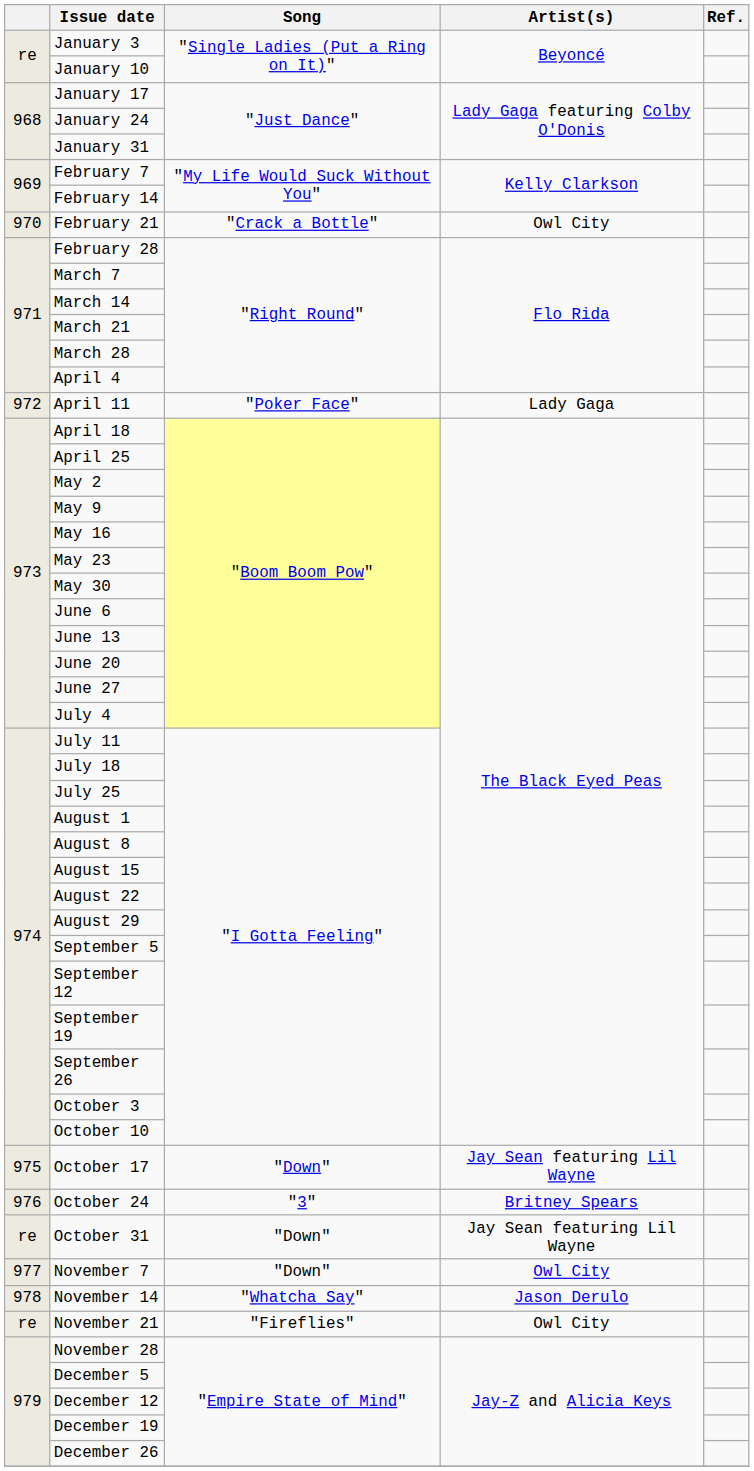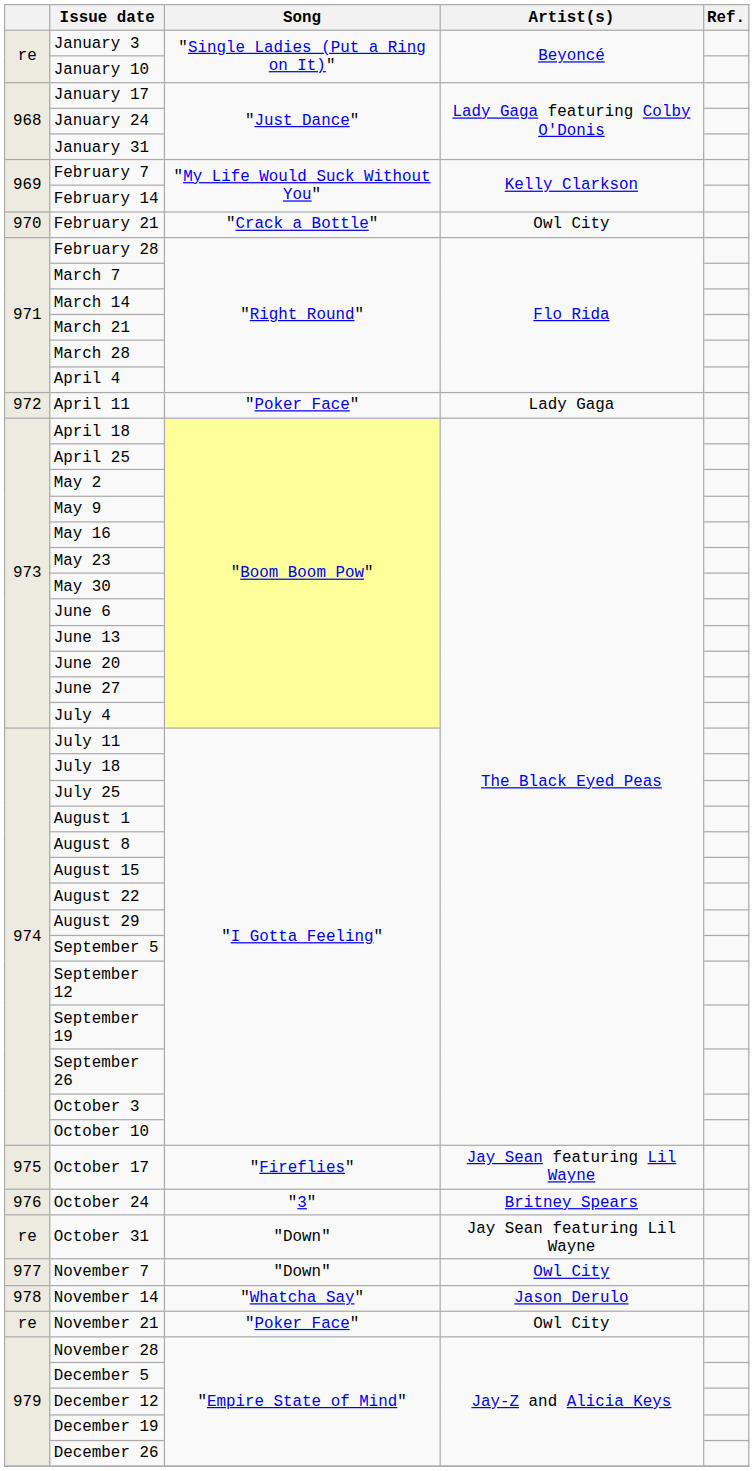 <table class="wikitable">
 <tr>
 <th width=31></th>
 <th>Issue date</th>
 <th>Song</th>
 <th>Artist(s)</th>
 <th>Ref.</th>
 </tr>
 <tr>
 <td bgcolor=#EDEAE0 align=center rowspan=2>re</td>
 <td>January 3</td>
 <td style="text-align: center;" rowspan="2">"<a href='#'>Single Ladies (Put a Ring on It)</a>"</td>
 <td style="text-align: center;" rowspan="2"><a href='#'>Beyoncé</a></td>
 <td style="text-align: center;"></td>
 </tr>
 <tr>
 <td>January 10</td>
 <td style="text-align: center;"></td>
 </tr>
 <tr>
 <td bgcolor=#EDEAE0 align=center rowspan=3>968</td>
 <td>January 17</td>
 <td style="text-align: center;" rowspan="3">"<a href='#'>Just Dance</a>"</td>
 <td style="text-align: center;" rowspan="3"><a href='#'>Lady Gaga</a> featuring <a href='#'>Colby O'Donis</a></td>
 <td style="text-align: center;"></td>
 </tr>
 <tr>
 <td>January 24</td>
 <td style="text-align: center;"></td>
 </tr>
 <tr>
 <td>January 31</td>
 <td style="text-align: center;"></td>
 </tr>
 <tr>
 <td bgcolor=#EDEAE0 align=center rowspan=2>969</td>
 <td>February 7</td>
 <td style="text-align: center;" rowspan="2">"<a href='#'>My Life Would Suck Without You</a>"</td>
 <td style="text-align: center;" rowspan="2"><a href='#'>Kelly Clarkson</a></td>
 <td style="text-align: center;"></td>
 </tr>
 <tr>
 <td>February 14</td>
 <td style="text-align: center;"></td>
 </tr>
 <tr>
 <td bgcolor=#EDEAE0 align=center>970</td>
 <td>February 21</td>
 <td style="text-align: center;">"<a href='#'>Crack a Bottle</a>"</td>
 <td style="text-align: center;" rowspan="1">Owl City</td>
 <td style="text-align: center;"></td>
 </tr>
 <tr>
 <td bgcolor=#EDEAE0 align=center rowspan=6>971</td>
 <td>February 28</td>
 <td style="text-align: center;" rowspan="6">"<a href='#'>Right Round</a>"</td>
 <td style="text-align: center;" rowspan="6"><a href='#'>Flo Rida</a></td>
 <td style="text-align: center;"></td>
 </tr>
 <tr>
 <td>March 7</td>
 <td style="text-align: center;"></td>
 </tr>
 <tr>
 <td>March 14</td>
 <td style="text-align: center;"></td>
 </tr>
 <tr>
 <td>March 21</td>
 <td style="text-align: center;"></td>
 </tr>
 <tr>
 <td>March 28</td>
 <td style="text-align: center;"></td>
 </tr>
 <tr>
 <td>April 4</td>
 <td style="text-align: center;"></td>
 </tr>
 <tr>
 <td bgcolor=#EDEAE0 align=center>972</td>
 <td>April 11</td>
 <td style="text-align: center;">"<a href='#'>Poker Face</a>"</td>
 <td style="text-align: center;">Lady Gaga</td>
 <td style="text-align: center;"></td>
 </tr>
 <tr>
 <td bgcolor=#EDEAE0 align=center rowspan=12>973</td>
 <td>April 18</td>
 <td bgcolor=#FFFF99 style="text-align: center;" rowspan="12">"<a href='#'>Boom Boom Pow</a>"</td>
 <td style="text-align: center;" rowspan="26"><a href='#'>The Black Eyed Peas</a></td>
 <td style="text-align: center;"></td>
 </tr>
 <tr>
 <td>April 25</td>
 <td style="text-align: center;"></td>
 </tr>
 <tr>
 <td>May 2</td>
 <td style="text-align: center;"></td>
 </tr>
 <tr>
 <td>May 9</td>
 <td style="text-align: center;"></td>
 </tr>
 <tr>
 <td>May 16</td>
 <td style="text-align: center;"></td>
 </tr>
 <tr>
 <td>May 23</td>
 <td style="text-align: center;"></td>
 </tr>
 <tr>
 <td>May 30</td>
 <td style="text-align: center;"></td>
 </tr>
 <tr>
 <td>June 6</td>
 <td style="text-align: center;"></td>
 </tr>
 <tr>
 <td>June 13</td>
 <td style="text-align: center;"></td>
 </tr>
 <tr>
 <td>June 20</td>
 <td style="text-align: center;"></td>
 </tr>
 <tr>
 <td>June 27</td>
 <td style="text-align: center;"></td>
 </tr>
 <tr>
 <td>July 4</td>
 <td style="text-align: center;"></td>
 </tr>
 <tr>
 <td bgcolor=#EDEAE0 align=center rowspan=14>974</td>
 <td>July 11</td>
 <td style="text-align: center;" rowspan="14">"<a href='#'>I Gotta Feeling</a>"</td>
 <td style="text-align: center;"></td>
 </tr>
 <tr>
 <td>July 18</td>
 <td style="text-align: center;"></td>
 </tr>
 <tr>
 <td>July 25</td>
 <td style="text-align: center;"></td>
 </tr>
 <tr>
 <td>August 1</td>
 <td style="text-align: center;"></td>
 </tr>
 <tr>
 <td>August 8</td>
 <td style="text-align: center;"></td>
 </tr>
 <tr>
 <td>August 15</td>
 <td style="text-align: center;"></td>
 </tr>
 <tr>
 <td>August 22</td>
 <td style="text-align: center;"></td>
 </tr>
 <tr>
 <td>August 29</td>
 <td style="text-align: center;"></td>
 </tr>
 <tr>
 <td>September 5</td>
 <td style="text-align: center;"></td>
 </tr>
 <tr>
 <td>September 12</td>
 <td style="text-align: center;"></td>
 </tr>
 <tr>
 <td>September 19</td>
 <td style="text-align: center;"></td>
 </tr>
 <tr>
 <td>September 26</td>
 <td style="text-align: center;"></td>
 </tr>
 <tr>
 <td>October 3</td>
 <td style="text-align: center;"></td>
 </tr>
 <tr>
 <td>October 10</td>
 <td style="text-align: center;"></td>
 </tr>
 <tr>
 <td bgcolor=#EDEAE0 align=center>975</td>
 <td>October 17</td>
-<td style="text-align: center;">"<a href='#'>Down</a>"</td>
+<td style="text-align: center;">"<a href='#'>Fireflies</a>"</td>
 <td style="text-align: center;"><a href='#'>Jay Sean</a> featuring <a href='#'>Lil Wayne</a></td>
 <td style="text-align: center;"></td>
 </tr>
 <tr>
 <td bgcolor=#EDEAE0 align=center>976</td>
 <td>October 24</td>
 <td style="text-align: center;">"<a href='#'>3</a>"</td>
 <td style="text-align: center;"><a href='#'>Britney Spears</a></td>
 <td style="text-align: center;"></td>
 </tr>
 <tr>
 <td bgcolor=#EDEAE0 align=center>re</td>
 <td>October 31</td>
 <td style="text-align: center;" rowspan="1">"Down"</td>
 <td style="text-align: center;" rowspan="1">Jay Sean featuring Lil Wayne</td>
 <td style="text-align: center;"></td>
 </tr>
 <tr>
 <td bgcolor=#EDEAE0 align=center>977</td>
 <td>November 7</td>
 <td style="text-align: center;" rowspan="1">"Down"</td>
 <td style="text-align: center;"><a href='#'>Owl City</a></td>
 <td style="text-align: center;"></td>
 </tr>
 <tr>
 <td bgcolor=#EDEAE0 align=center>978</td>
 <td>November 14</td>
 <td style="text-align: center;">"<a href='#'>Whatcha Say</a>"</td>
 <td style="text-align: center;"><a href='#'>Jason Derulo</a></td>
 <td style="text-align: center;"></td>
 </tr>
 <tr>
 <td bgcolor=#EDEAE0 align=center>re</td>
 <td>November 21</td>
-<td style="text-align: center;" rowspan="1">"Fireflies"</td>
+<td style="text-align: center;">"<a href='#'>Poker Face</a>"</td>
 <td style="text-align: center;" rowspan="1">Owl City</td>
 <td style="text-align: center;"></td>
 </tr>
 <tr>
 <td bgcolor=#EDEAE0 align=center rowspan=5>979</td>
 <td>November 28</td>
 <td style="text-align: center;" rowspan="5">"<a href='#'>Empire State of Mind</a>"</td>
 <td style="text-align: center;" rowspan="5"><a href='#'>Jay-Z</a> and <a href='#'>Alicia Keys</a></td>
 <td style="text-align: center;"></td>
 </tr>
 <tr>
 <td>December 5</td>
 <td style="text-align: center;"></td>
 </tr>
 <tr>
 <td>December 12</td>
 <td style="text-align: center;"></td>
 </tr>
 <tr>
 <td>December 19</td>
 <td style="text-align: center;"></td>
 </tr>
 <tr>
 <td>December 26</td>
 <td style="text-align: center;"></td>
 </tr>
 <tr>
 </tr>
 </table>
